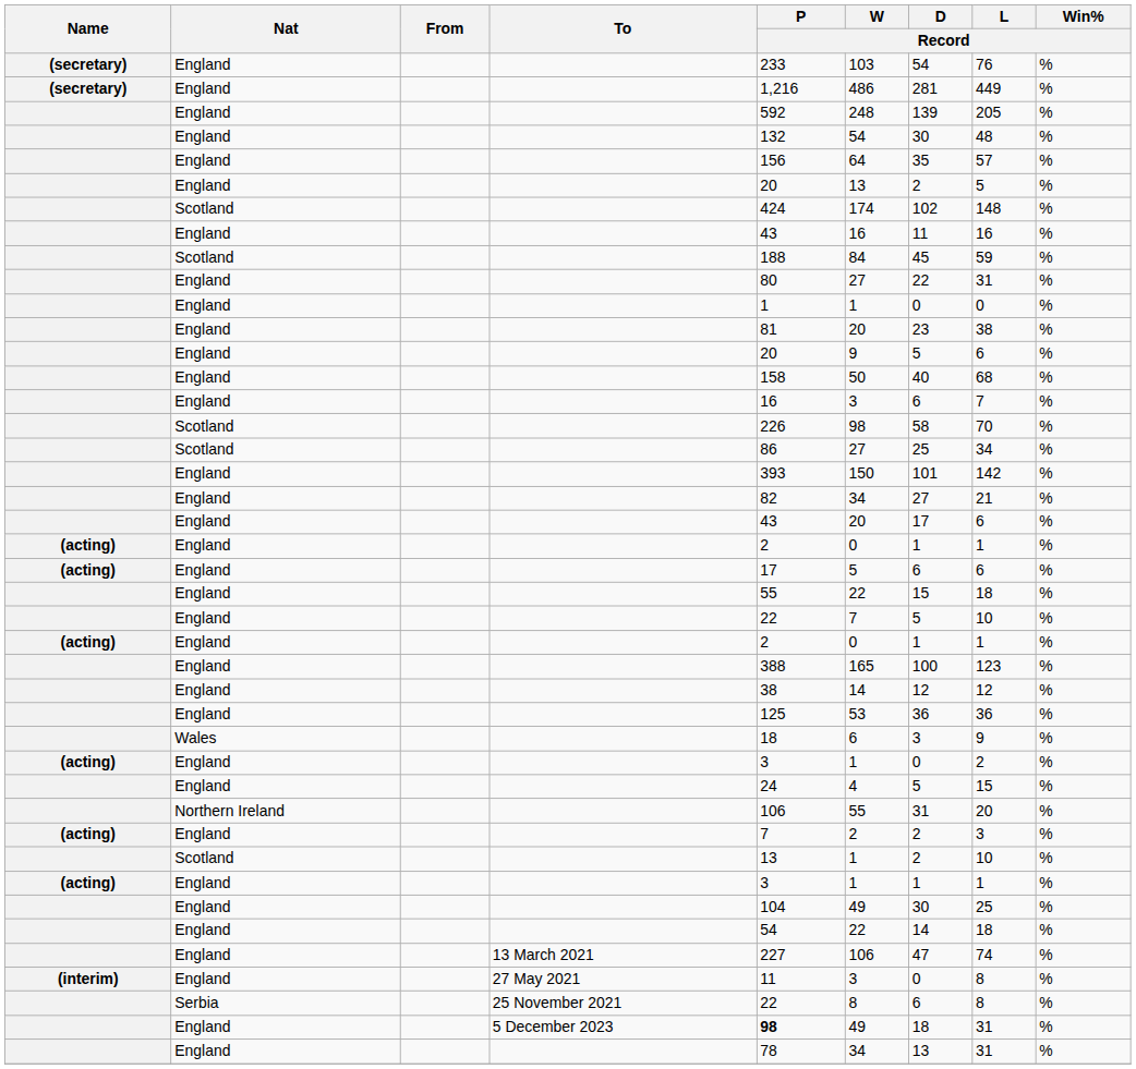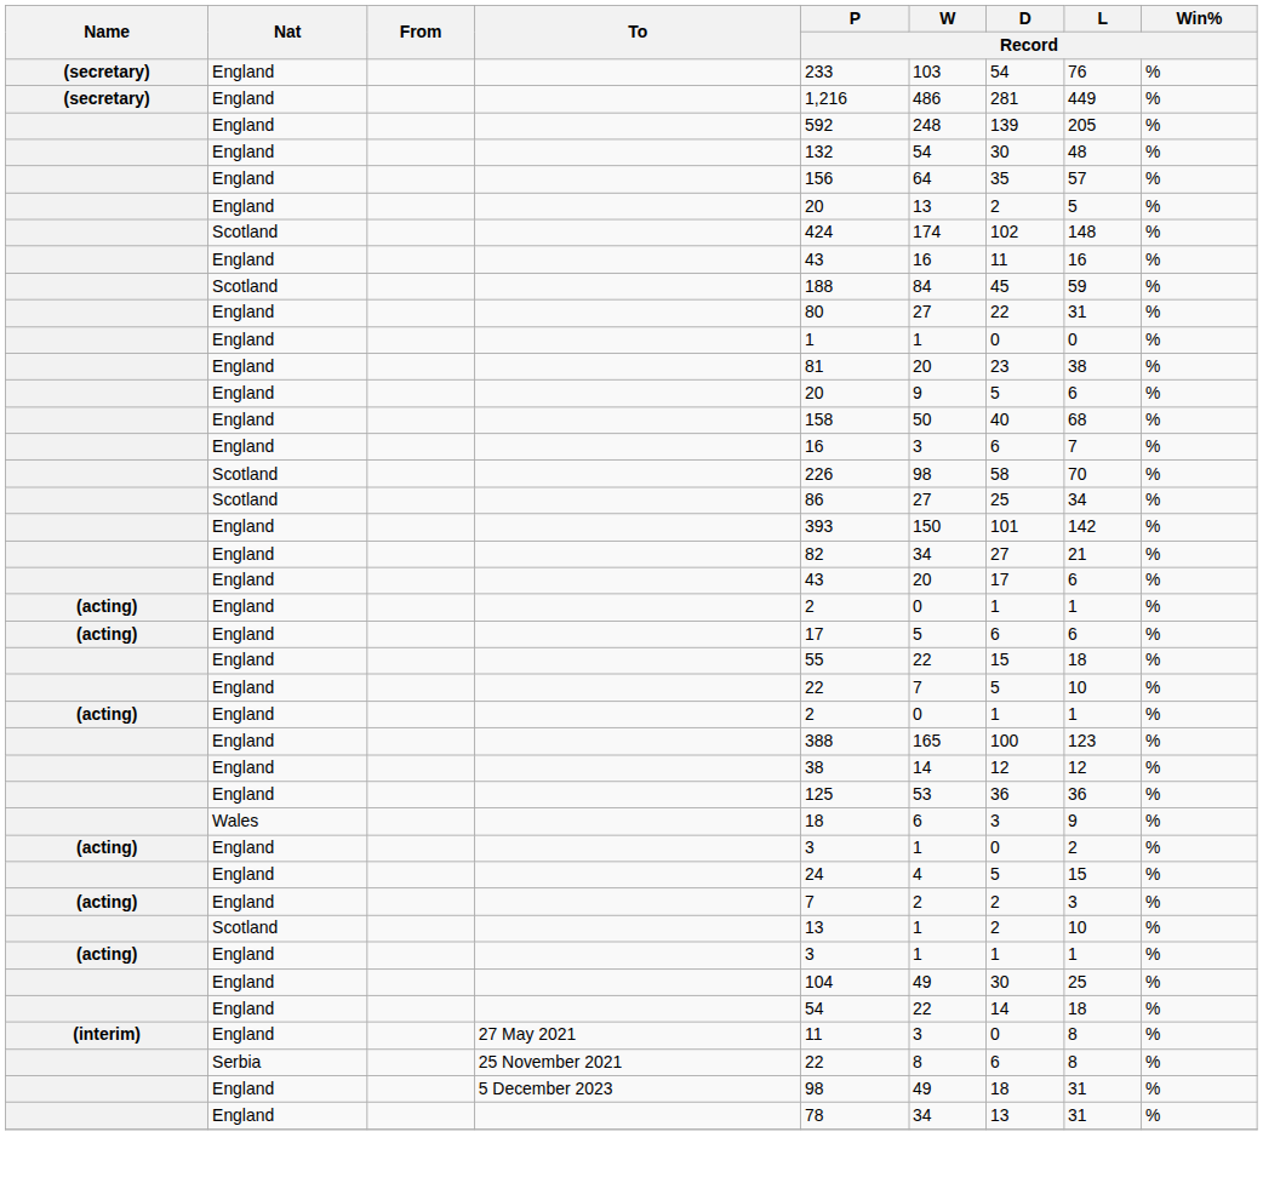 <table class="wikitable plainrowheaders sortable" style="text-align: left; width: 75%;">
 <tr>
 <th scope="col" rowspan="2">Name</th>
 <th scope="col" rowspan="2">Nat</th>
 <th scope="col" rowspan="2">From</th>
 <th scope="col" rowspan="2">To</th>
 <th scope="col">P</th>
 <th scope="col">W</th>
 <th scope="col">D</th>
 <th scope="col">L</th>
 <th scope="col">Win%</th>
 </tr>
 <tr>
 <th scope="col" class="unsortable" colspan="5">Record</th>
 </tr>
 <tr>
 <th scope="row" align="left"> (secretary)</th>
 <td> England</td>
 <td></td>
 <td></td>
 <td>233</td>
 <td>103</td>
 <td>54</td>
 <td>76</td>
 <td>%</td>
 </tr>
 <tr>
 <th scope="row" align="left"> (secretary)</th>
 <td> England</td>
 <td></td>
 <td></td>
 <td>1,216</td>
 <td>486</td>
 <td>281</td>
 <td>449</td>
 <td>%</td>
 </tr>
 <tr>
 <th scope="row" align="left"></th>
 <td> England</td>
 <td></td>
 <td></td>
 <td>592</td>
 <td>248</td>
 <td>139</td>
 <td>205</td>
 <td>%</td>
 </tr>
 <tr>
 <th scope="row" align="left"></th>
 <td> England</td>
 <td></td>
 <td></td>
 <td>132</td>
 <td>54</td>
 <td>30</td>
 <td>48</td>
 <td>%</td>
 </tr>
 <tr>
 <th scope="row" align="left"></th>
 <td> England</td>
 <td></td>
 <td></td>
 <td>156</td>
 <td>64</td>
 <td>35</td>
 <td>57</td>
 <td>%</td>
 </tr>
 <tr>
 <th scope="row" align="left"></th>
 <td> England</td>
 <td></td>
 <td></td>
 <td>20</td>
 <td>13</td>
 <td>2</td>
 <td>5</td>
 <td>%</td>
 </tr>
 <tr>
 <th scope="row" align="left"></th>
 <td> Scotland</td>
 <td></td>
 <td></td>
 <td>424</td>
 <td>174</td>
 <td>102</td>
 <td>148</td>
 <td>%</td>
 </tr>
 <tr>
 <th scope="row" align="left"></th>
 <td> England</td>
 <td></td>
 <td></td>
 <td>43</td>
 <td>16</td>
 <td>11</td>
 <td>16</td>
 <td>%</td>
 </tr>
 <tr>
 <th scope="row" align="left"></th>
 <td> Scotland</td>
 <td></td>
 <td></td>
 <td>188</td>
 <td>84</td>
 <td>45</td>
 <td>59</td>
 <td>%</td>
 </tr>
 <tr>
 <th scope="row" align="left"></th>
 <td> England</td>
 <td></td>
 <td></td>
 <td>80</td>
 <td>27</td>
 <td>22</td>
 <td>31</td>
 <td>%</td>
 </tr>
 <tr>
 <th scope="row" align="left"></th>
 <td> England</td>
 <td></td>
 <td></td>
 <td>1</td>
 <td>1</td>
 <td>0</td>
 <td>0</td>
 <td>%</td>
 </tr>
 <tr>
 <th scope="row" align="left"></th>
 <td> England</td>
 <td></td>
 <td></td>
 <td>81</td>
 <td>20</td>
 <td>23</td>
 <td>38</td>
 <td>%</td>
 </tr>
 <tr>
 <th scope="row" align="left"></th>
 <td> England</td>
 <td></td>
 <td></td>
 <td>20</td>
 <td>9</td>
 <td>5</td>
 <td>6</td>
 <td>%</td>
 </tr>
 <tr>
 <th scope="row" align="left"></th>
 <td> England</td>
 <td></td>
 <td></td>
 <td>158</td>
 <td>50</td>
 <td>40</td>
 <td>68</td>
 <td>%</td>
 </tr>
 <tr>
 <th scope="row" align="left"></th>
 <td> England</td>
 <td></td>
 <td></td>
 <td>16</td>
 <td>3</td>
 <td>6</td>
 <td>7</td>
 <td>%</td>
 </tr>
 <tr>
 <th scope="row" align="left"></th>
 <td> Scotland</td>
 <td></td>
 <td></td>
 <td>226</td>
 <td>98</td>
 <td>58</td>
 <td>70</td>
 <td>%</td>
 </tr>
 <tr>
 <th scope="row" align="left"></th>
 <td> Scotland</td>
 <td></td>
 <td></td>
 <td>86</td>
 <td>27</td>
 <td>25</td>
 <td>34</td>
 <td>%</td>
 </tr>
 <tr>
 <th scope="row" align="left"></th>
 <td> England</td>
 <td></td>
 <td></td>
 <td>393</td>
 <td>150</td>
 <td>101</td>
 <td>142</td>
 <td>%</td>
 </tr>
 <tr>
 <th scope="row" align="left"></th>
 <td> England</td>
 <td></td>
 <td></td>
 <td>82</td>
 <td>34</td>
 <td>27</td>
 <td>21</td>
 <td>%</td>
 </tr>
 <tr>
 <th scope="row" align="left"></th>
 <td> England</td>
 <td></td>
 <td></td>
 <td>43</td>
 <td>20</td>
 <td>17</td>
 <td>6</td>
 <td>%</td>
 </tr>
 <tr>
 <th scope="row" align="left"> (acting)</th>
 <td> England</td>
 <td></td>
 <td></td>
 <td>2</td>
 <td>0</td>
 <td>1</td>
 <td>1</td>
 <td>%</td>
 </tr>
 <tr>
 <th scope="row" align="left"> (acting)</th>
 <td> England</td>
 <td></td>
 <td></td>
 <td>17</td>
 <td>5</td>
 <td>6</td>
 <td>6</td>
 <td>%</td>
 </tr>
 <tr>
 <th scope="row" align="left"></th>
 <td> England</td>
 <td></td>
 <td></td>
 <td>55</td>
 <td>22</td>
 <td>15</td>
 <td>18</td>
 <td>%</td>
 </tr>
 <tr>
 <th scope="row" align="left"></th>
 <td> England</td>
 <td></td>
 <td></td>
 <td>22</td>
 <td>7</td>
 <td>5</td>
 <td>10</td>
 <td>%</td>
 </tr>
 <tr>
 <th scope="row" align="left"> (acting)</th>
 <td> England</td>
 <td></td>
 <td></td>
 <td>2</td>
 <td>0</td>
 <td>1</td>
 <td>1</td>
 <td>%</td>
 </tr>
 <tr>
 <th scope="row" align="left"></th>
 <td> England</td>
 <td></td>
 <td></td>
 <td>388</td>
 <td>165</td>
 <td>100</td>
 <td>123</td>
 <td>%</td>
 </tr>
 <tr>
 <th scope="row" align="left"></th>
 <td> England</td>
 <td></td>
 <td></td>
 <td>38</td>
 <td>14</td>
 <td>12</td>
 <td>12</td>
 <td>%</td>
 </tr>
 <tr>
 <th scope="row" align="left"></th>
 <td> England</td>
 <td></td>
 <td></td>
 <td>125</td>
 <td>53</td>
 <td>36</td>
 <td>36</td>
 <td>%</td>
 </tr>
 <tr>
 <th scope="row" align="left"></th>
 <td> Wales</td>
 <td></td>
 <td></td>
 <td>18</td>
 <td>6</td>
 <td>3</td>
 <td>9</td>
 <td>%</td>
 </tr>
 <tr>
 <th scope="row" align="left"> (acting)</th>
 <td> England</td>
 <td></td>
 <td></td>
 <td>3</td>
 <td>1</td>
 <td>0</td>
 <td>2</td>
 <td>%</td>
 </tr>
 <tr>
 <th scope="row" align="left"></th>
 <td> England</td>
 <td></td>
 <td></td>
 <td>24</td>
 <td>4</td>
 <td>5</td>
 <td>15</td>
 <td>%</td>
 </tr>
 <tr>
-<th scope="row" align="left"></th>
-<td> Northern Ireland</td>
-<td></td>
-<td></td>
-<td>106</td>
-<td>55</td>
-<td>31</td>
-<td>20</td>
-<td>%</td>
-</tr>
-<tr>
 <th scope="row" align="left"> (acting)</th>
 <td> England</td>
 <td></td>
 <td></td>
 <td>7</td>
 <td>2</td>
 <td>2</td>
 <td>3</td>
 <td>%</td>
 </tr>
 <tr>
 <th scope="row" align="left"></th>
 <td> Scotland</td>
 <td></td>
 <td></td>
 <td>13</td>
 <td>1</td>
 <td>2</td>
 <td>10</td>
 <td>%</td>
 </tr>
 <tr>
 <th scope="row" align="left"> (acting)</th>
 <td> England</td>
 <td></td>
 <td></td>
 <td>3</td>
 <td>1</td>
 <td>1</td>
 <td>1</td>
 <td>%</td>
 </tr>
 <tr>
 <th scope="row" align="left"></th>
 <td> England</td>
 <td></td>
 <td></td>
 <td>104</td>
 <td>49</td>
 <td>30</td>
 <td>25</td>
 <td>%</td>
 </tr>
 <tr>
 <th scope="row" align="left"></th>
 <td> England</td>
 <td></td>
 <td></td>
 <td>54</td>
 <td>22</td>
 <td>14</td>
 <td>18</td>
 <td>%</td>
 </tr>
 <tr>
-<th scope="row" align="left"></th>
-<td> England</td>
-<td></td>
-<td>13 March 2021</td>
-<td>227</td>
-<td>106</td>
-<td>47</td>
-<td>74</td>
-<td>%</td>
-</tr>
-<tr>
 <th scope="row" align="left"> (interim)</th>
 <td> England</td>
 <td></td>
 <td>27 May 2021</td>
 <td>11</td>
 <td>3</td>
 <td>0</td>
 <td>8</td>
 <td>%</td>
 </tr>
 <tr>
 <th scope="row" align="left"></th>
 <td> Serbia</td>
 <td></td>
 <td>25 November 2021</td>
 <td>22</td>
 <td>8</td>
 <td>6</td>
 <td>8</td>
 <td>%</td>
 </tr>
 <tr>
 <th scope="row" align="left"></th>
 <td> England</td>
 <td></td>
 <td>5 December 2023</td>
-<td><strong>98</strong></td>
+<td>98</td>
 <td>49</td>
 <td>18</td>
 <td>31</td>
 <td>%</td>
 </tr>
 <tr>
 <th scope="row" align="left"></th>
 <td> England</td>
 <td></td>
 <td></td>
 <td>78</td>
 <td>34</td>
 <td>13</td>
 <td>31</td>
 <td>%</td>
 </tr>
 <tr>
 </tr>
 </table>
